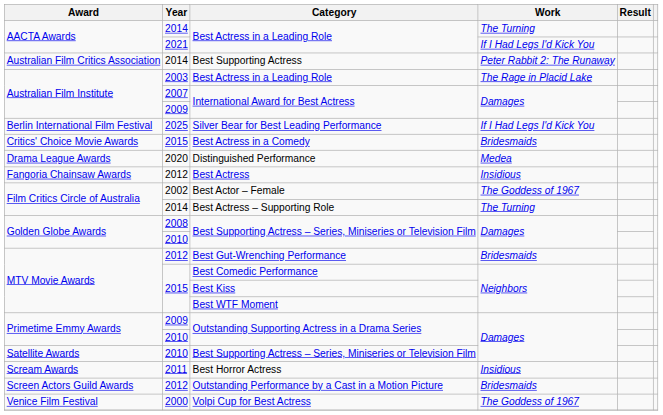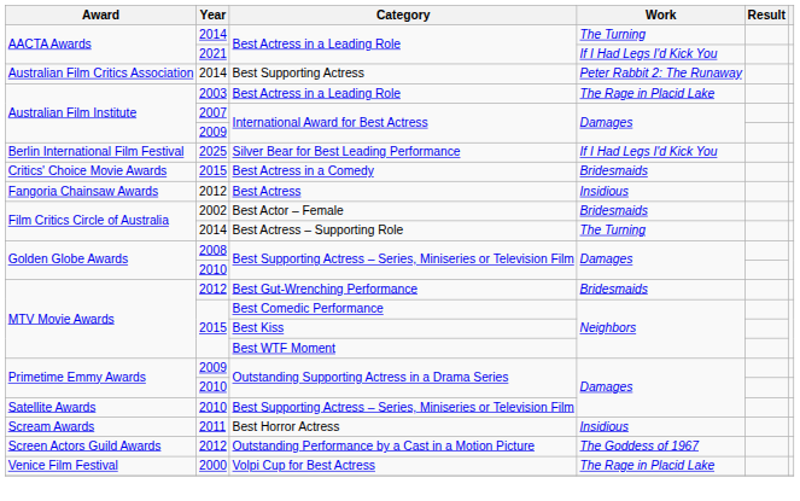 <table class="wikitable sortable">
 <tr>
 <th>Award</th>
 <th>Year</th>
 <th>Category</th>
 <th>Work</th>
 <th>Result</th>
 <th class="unsortable"></th>
 </tr>
 <tr>
 <td rowspan="2"><a href='#'>AACTA Awards</a></td>
 <td><a href='#'>2014</a></td>
 <td rowspan="2"><a href='#'>Best Actress in a Leading Role</a></td>
 <td><em><a href='#'>The Turning</a></em></td>
 <td></td>
 <td style="text-align:center;"></td>
 </tr>
 <tr>
 <td><a href='#'>2021</a></td>
 <td><a href='#'><em>If I Had Legs I'd Kick You</em></a></td>
 <td></td>
 <td style="text-align:center;"></td>
 </tr>
 <tr>
 <td><a href='#'>Australian Film Critics Association</a></td>
 <td>2014</td>
 <td>Best Supporting Actress</td>
 <td><em><a href='#'>Peter Rabbit 2: The Runaway</a></em></td>
 <td></td>
 <td style="text-align:center;"></td>
 </tr>
 <tr>
 <td rowspan="3"><a href='#'>Australian Film Institute</a></td>
 <td><a href='#'>2003</a></td>
 <td><a href='#'>Best Actress in a Leading Role</a></td>
 <td><em><a href='#'>The Rage in Placid Lake</a></em></td>
 <td></td>
 <td style="text-align:center;"></td>
 </tr>
 <tr>
 <td><a href='#'>2007</a></td>
 <td rowspan="2"><a href='#'>International Award for Best Actress</a></td>
 <td rowspan="2"><em><a href='#'>Damages</a></em></td>
 <td></td>
 <td style="text-align:center;"></td>
 </tr>
 <tr>
 <td><a href='#'>2009</a></td>
 <td></td>
 <td style="text-align:center;"></td>
 </tr>
 <tr>
 <td><a href='#'>Berlin International Film Festival</a></td>
 <td><a href='#'>2025</a></td>
 <td><a href='#'>Silver Bear for Best Leading Performance</a></td>
 <td><a href='#'><em>If I Had Legs I'd Kick You</em></a></td>
 <td></td>
 <td style="text-align:center;"></td>
 </tr>
 <tr>
 <td><a href='#'>Critics' Choice Movie Awards</a></td>
 <td><a href='#'>2015</a></td>
 <td><a href='#'>Best Actress in a Comedy</a></td>
 <td><em><a href='#'>Bridesmaids</a></em></td>
 <td></td>
 <td style="text-align:center;"></td>
 </tr>
 <tr>
-<td><a href='#'>Drama League Awards</a></td>
-<td>2020</td>
-<td>Distinguished Performance</td>
-<td><em><a href='#'>Medea</a></em></td>
-<td></td>
-<td style="text-align:center;"></td>
-</tr>
-<tr>
 <td><a href='#'>Fangoria Chainsaw Awards</a></td>
 <td>2012</td>
 <td><a href='#'>Best Actress</a></td>
 <td><em><a href='#'>Insidious</a></em></td>
 <td></td>
 <td style="text-align:center;"></td>
 </tr>
 <tr>
 <td rowspan="2"><a href='#'>Film Critics Circle of Australia</a></td>
 <td>2002</td>
 <td>Best Actor – Female</td>
-<td><em><a href='#'>The Goddess of 1967</a></em></td>
+<td><em><a href='#'>Bridesmaids</a></em></td>
 <td></td>
 <td style="text-align:center;"></td>
 </tr>
 <tr>
 <td>2014</td>
 <td>Best Actress – Supporting Role</td>
 <td><em><a href='#'>The Turning</a></em></td>
 <td></td>
 <td style="text-align:center;"></td>
 </tr>
 <tr>
 <td rowspan="2"><a href='#'>Golden Globe Awards</a></td>
 <td><a href='#'>2008</a></td>
 <td rowspan="2"><a href='#'>Best Supporting Actress – Series, Miniseries or Television Film</a></td>
 <td rowspan="2"><em><a href='#'>Damages</a></em></td>
 <td></td>
 <td rowspan="2" style="text-align:center;"></td>
 </tr>
 <tr>
 <td><a href='#'>2010</a></td>
 <td></td>
 </tr>
 <tr>
 <td rowspan="4"><a href='#'>MTV Movie Awards</a></td>
 <td><a href='#'>2012</a></td>
 <td><a href='#'>Best Gut-Wrenching Performance</a></td>
 <td><em><a href='#'>Bridesmaids</a></em></td>
 <td></td>
 <td style="text-align:center;"></td>
 </tr>
 <tr>
 <td rowspan="3"><a href='#'>2015</a></td>
 <td><a href='#'>Best Comedic Performance</a></td>
 <td rowspan="3"><em><a href='#'>Neighbors</a></em></td>
 <td></td>
 <td rowspan="3" style="text-align:center;"></td>
 </tr>
 <tr>
 <td><a href='#'>Best Kiss</a></td>
 <td></td>
 </tr>
 <tr>
 <td><a href='#'>Best WTF Moment</a></td>
 <td></td>
 </tr>
 <tr>
 <td rowspan="2"><a href='#'>Primetime Emmy Awards</a></td>
 <td><a href='#'>2009</a></td>
 <td rowspan="2"><a href='#'>Outstanding Supporting Actress in a Drama Series</a></td>
 <td rowspan="3"><em><a href='#'>Damages</a></em></td>
 <td></td>
 <td style="text-align:center;"></td>
 </tr>
 <tr>
 <td><a href='#'>2010</a></td>
 <td></td>
 <td style="text-align:center;"></td>
 </tr>
 <tr>
 <td><a href='#'>Satellite Awards</a></td>
 <td><a href='#'>2010</a></td>
 <td><a href='#'>Best Supporting Actress – Series, Miniseries or Television Film</a></td>
 <td></td>
 <td style="text-align:center;"></td>
 </tr>
 <tr>
 <td><a href='#'>Scream Awards</a></td>
 <td><a href='#'>2011</a></td>
 <td>Best Horror Actress</td>
 <td><em><a href='#'>Insidious</a></em></td>
 <td></td>
 <td style="text-align:center;"></td>
 </tr>
 <tr>
 <td><a href='#'>Screen Actors Guild Awards</a></td>
 <td><a href='#'>2012</a></td>
 <td><a href='#'>Outstanding Performance by a Cast in a Motion Picture</a></td>
-<td><em><a href='#'>Bridesmaids</a></em></td>
+<td><em><a href='#'>The Goddess of 1967</a></em></td>
 <td></td>
 <td style="text-align:center;"></td>
 </tr>
 <tr>
 <td><a href='#'>Venice Film Festival</a></td>
 <td><a href='#'>2000</a></td>
 <td><a href='#'>Volpi Cup for Best Actress</a></td>
-<td><em><a href='#'>The Goddess of 1967</a></em></td>
+<td><em><a href='#'>The Rage in Placid Lake</a></em></td>
 <td></td>
 <td style="text-align:center;"></td>
 </tr>
 <tr>
 </tr>
 </table>
